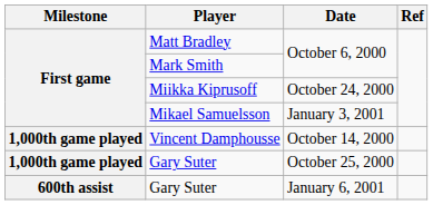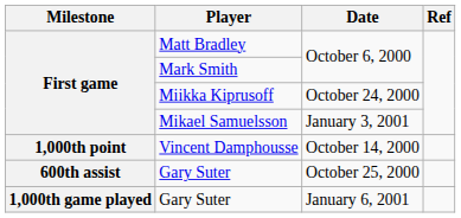 <table class="wikitable">
 <tr>
 <th scope="col">Milestone</th>
 <th scope="col">Player</th>
 <th scope="col">Date</th>
 <th scope="col">Ref</th>
 </tr>
 <tr>
 <th rowspan=4>First game</th>
 <td><a href='#'>Matt Bradley</a></td>
 <td rowspan=2>October 6, 2000</td>
 <td rowspan=4></td>
 </tr>
 <tr>
 <td><a href='#'>Mark Smith</a></td>
 </tr>
 <tr>
 <td><a href='#'>Miikka Kiprusoff</a></td>
 <td>October 24, 2000</td>
 </tr>
 <tr>
 <td><a href='#'>Mikael Samuelsson</a></td>
 <td>January 3, 2001</td>
 </tr>
 <tr>
-<th>1,000th game played</th>
+<th>1,000th point</th>
 <td><a href='#'>Vincent Damphousse</a></td>
 <td>October 14, 2000</td>
 <td></td>
 </tr>
 <tr>
-<th>1,000th game played</th>
+<th>600th assist</th>
 <td><a href='#'>Gary Suter</a></td>
 <td>October 25, 2000</td>
 <td></td>
 </tr>
 <tr>
-<th>600th assist</th>
+<th>1,000th game played</th>
 <td>Gary Suter</td>
 <td>January 6, 2001</td>
 <td></td>
 </tr>
 </table>
